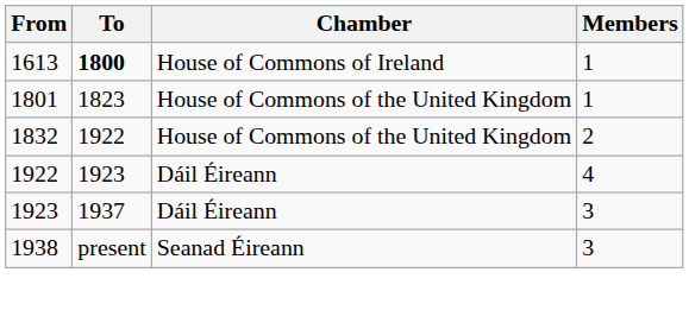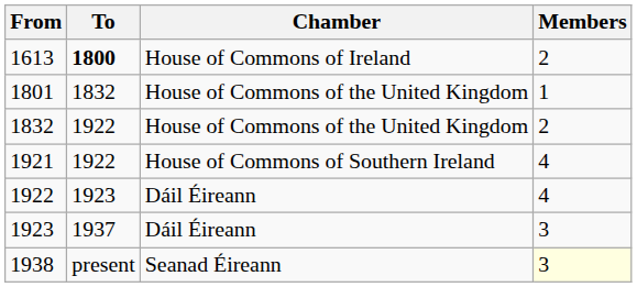 <table class="wikitable">
 <tr>
 <th>From</th>
 <th>To</th>
 <th>Chamber</th>
 <th>Members</th>
 </tr>
 <tr>
 <td>1613</td>
 <td><strong>1800</strong></td>
 <td>House of Commons of Ireland</td>
-<td>1</td>
+<td>2</td>
 </tr>
 <tr>
 <td>1801</td>
-<td>1823</td>
+<td>1832</td>
 <td>House of Commons of the United Kingdom</td>
 <td>1</td>
 </tr>
 <tr>
 <td>1832</td>
 <td>1922</td>
 <td>House of Commons of the United Kingdom</td>
 <td>2</td>
+</tr>
+<tr>
+<td>1921</td>
+<td>1922</td>
+<td>House of Commons of Southern Ireland</td>
+<td>4</td>
 </tr>
 <tr>
 <td>1922</td>
 <td>1923</td>
 <td>Dáil Éireann</td>
 <td>4</td>
 </tr>
 <tr>
 <td>1923</td>
 <td>1937</td>
 <td>Dáil Éireann</td>
 <td>3</td>
 </tr>
 <tr>
 <td>1938</td>
 <td>present</td>
 <td>Seanad Éireann</td>
-<td>3</td>
+<td style="background: lightyellow;">3</td>
 </tr>
 </table>
